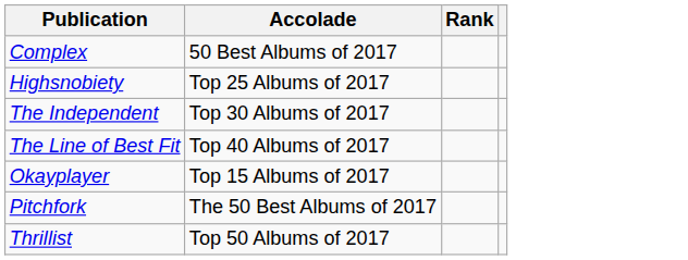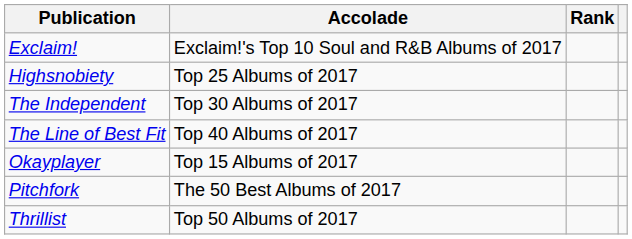 <table class="wikitable sortable">
 <tr>
 <th>Publication</th>
 <th>Accolade</th>
 <th>Rank</th>
 <th class="unsortable"></th>
 </tr>
 <tr>
-<td><em><a href='#'>Complex</a></em></td>
-<td>50 Best Albums of 2017</td>
+<td><em><a href='#'>Exclaim!</a></em></td>
+<td>Exclaim!'s Top 10 Soul and R&B Albums of 2017</td>
 <td></td>
 <td></td>
 </tr>
 <tr>
 <td><em><a href='#'>Highsnobiety</a></em></td>
 <td>Top 25 Albums of 2017</td>
 <td></td>
 <td></td>
 </tr>
 <tr>
 <td><em><a href='#'>The Independent</a></em></td>
 <td>Top 30 Albums of 2017</td>
 <td></td>
 <td></td>
 </tr>
 <tr>
 <td><em><a href='#'>The Line of Best Fit</a></em></td>
 <td>Top 40 Albums of 2017</td>
 <td></td>
 <td></td>
 </tr>
 <tr>
 <td><em><a href='#'>Okayplayer</a></em></td>
 <td>Top 15 Albums of 2017</td>
 <td></td>
 <td></td>
 </tr>
 <tr>
 <td><em><a href='#'>Pitchfork</a></em></td>
 <td>The 50 Best Albums of 2017</td>
 <td></td>
 <td></td>
 </tr>
 <tr>
 <td><em><a href='#'>Thrillist</a></em></td>
 <td>Top 50 Albums of 2017</td>
 <td></td>
 <td></td>
 </tr>
 </table>
